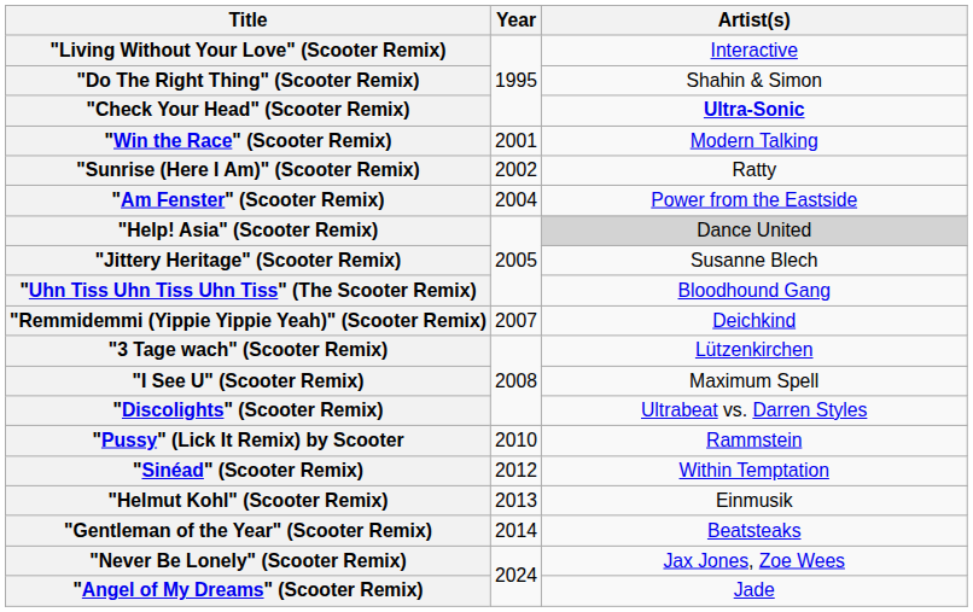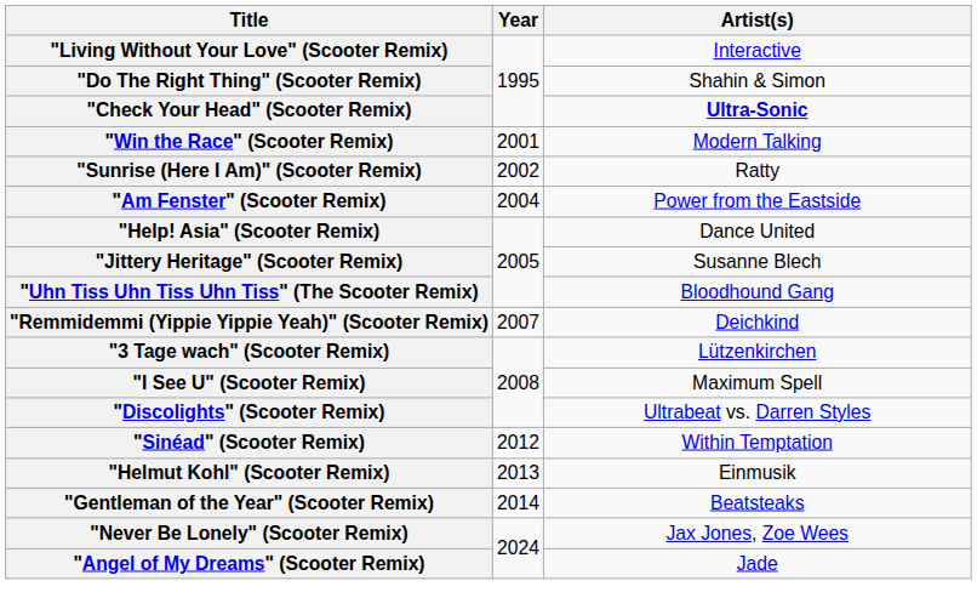 <table class="wikitable plainrowheaders" style="text-align:center;">
 <tr>
 <th scope="col">Title</th>
 <th scope="col">Year</th>
 <th scope="col" style="width:22em;">Artist(s)</th>
 </tr>
 <tr>
 <th scope="row">"Living Without Your Love" (Scooter Remix)</th>
 <td rowspan="3">1995</td>
 <td><a href='#'>Interactive</a></td>
 </tr>
 <tr>
 <th scope="row">"Do The Right Thing" (Scooter Remix)</th>
 <td>Shahin & Simon</td>
 </tr>
 <tr>
 <th scope="row">"Check Your Head" (Scooter Remix)</th>
 <td><strong><a href='#'>Ultra-Sonic</a></strong></td>
 </tr>
 <tr>
 <th scope="row">"<a href='#'>Win the Race</a>" (Scooter Remix)</th>
 <td>2001</td>
 <td><a href='#'>Modern Talking</a></td>
 </tr>
 <tr>
 <th scope="row">"Sunrise (Here I Am)" (Scooter Remix)</th>
 <td>2002</td>
 <td>Ratty</td>
 </tr>
 <tr>
 <th scope="row">"<a href='#'>Am Fenster</a>" (Scooter Remix)</th>
 <td>2004</td>
 <td><a href='#'>Power from the Eastside</a></td>
 </tr>
 <tr>
 <th scope="row">"Help! Asia" (Scooter Remix)</th>
 <td rowspan="3">2005</td>
-<td style="background: lightgrey;">Dance United</td>
+<td>Dance United</td>
 </tr>
 <tr>
 <th scope="row">"Jittery Heritage" (Scooter Remix)</th>
 <td>Susanne Blech</td>
 </tr>
 <tr>
 <th scope="row">"<a href='#'>Uhn Tiss Uhn Tiss Uhn Tiss</a>" (The Scooter Remix)</th>
 <td><a href='#'>Bloodhound Gang</a></td>
 </tr>
 <tr>
 <th scope="row">"Remmidemmi (Yippie Yippie Yeah)" (Scooter Remix)</th>
 <td>2007</td>
 <td><a href='#'>Deichkind</a></td>
 </tr>
 <tr>
 <th scope="row">"3 Tage wach" (Scooter Remix)</th>
 <td rowspan="3">2008</td>
 <td><a href='#'>Lützenkirchen</a></td>
 </tr>
 <tr>
 <th scope="row">"I See U" (Scooter Remix)</th>
 <td>Maximum Spell</td>
 </tr>
 <tr>
 <th scope="row">"<a href='#'>Discolights</a>" (Scooter Remix)</th>
 <td><a href='#'>Ultrabeat</a> vs. <a href='#'>Darren Styles</a></td>
 </tr>
 <tr>
-<th scope="row">"<a href='#'>Pussy</a>" (Lick It Remix) by Scooter</th>
-<td>2010</td>
-<td><a href='#'>Rammstein</a></td>
-</tr>
-<tr>
 <th scope="row">"<a href='#'>Sinéad</a>" (Scooter Remix)</th>
 <td>2012</td>
 <td><a href='#'>Within Temptation</a></td>
 </tr>
 <tr>
 <th scope="row">"Helmut Kohl" (Scooter Remix)</th>
 <td>2013</td>
 <td>Einmusik</td>
 </tr>
 <tr>
 <th scope="row">"Gentleman of the Year" (Scooter Remix)</th>
 <td>2014</td>
 <td><a href='#'>Beatsteaks</a></td>
 </tr>
 <tr>
 <th scope="row">"Never Be Lonely" (Scooter Remix)</th>
 <td rowspan="2">2024</td>
 <td><a href='#'>Jax Jones</a>, <a href='#'>Zoe Wees</a></td>
 </tr>
 <tr>
 <th scope="row">"<a href='#'>Angel of My Dreams</a>" (Scooter Remix)</th>
 <td><a href='#'>Jade</a></td>
 </tr>
 </table>
